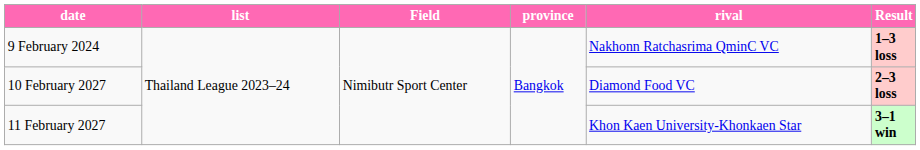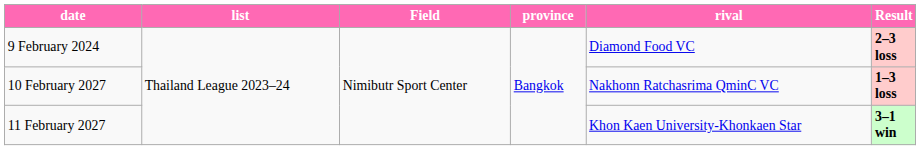 <table class="wikitable" style="font-size:90%; width:60%;">
 <tr>
 <th style="color:#FFFFFF; background:#FF69B4;">date</th>
 <th style="color:#FFFFFF; background:#FF69B4;">list</th>
 <th style="color:#FFFFFF; background:#FF69B4;">Field</th>
 <th style="color:#FFFFFF; background:#FF69B4;">province</th>
 <th style="color:#FFFFFF; background:#FF69B4;">rival</th>
 <th style="color:#FFFFFF; background:#FF69B4;">Result</th>
 </tr>
 <tr>
 <td>9 February 2024</td>
 <td rowspan="7">Thailand League 2023–24</td>
 <td rowspan="3"> Nimibutr Sport Center</td>
 <td rowspan="3"><a href='#'>Bangkok</a></td>
-<td><a href='#'>Nakhonn Ratchasrima QminC VC</a></td>
-<td width="10px" bgcolor="#ffcccc"><strong>1–3 loss</strong></td>
+<td><a href='#'>Diamond Food VC</a></td>
+<td width="10px" bgcolor="#ffcccc"><strong>2–3 loss</strong></td>
 </tr>
 <tr>
 <td>10 February 2027</td>
-<td><a href='#'>Diamond Food VC</a></td>
-<td width="10px" bgcolor="#ffcccc"><strong>2–3 loss</strong></td>
+<td><a href='#'>Nakhonn Ratchasrima QminC VC</a></td>
+<td width="10px" bgcolor="#ffcccc"><strong>1–3 loss</strong></td>
 </tr>
 <tr>
 <td>11 February 2027</td>
 <td><a href='#'>Khon Kaen University-Khonkaen Star</a></td>
 <td bgcolor="#ccffcc" width="10px"><strong>3–1 win</strong></td>
 </tr>
 </table>
